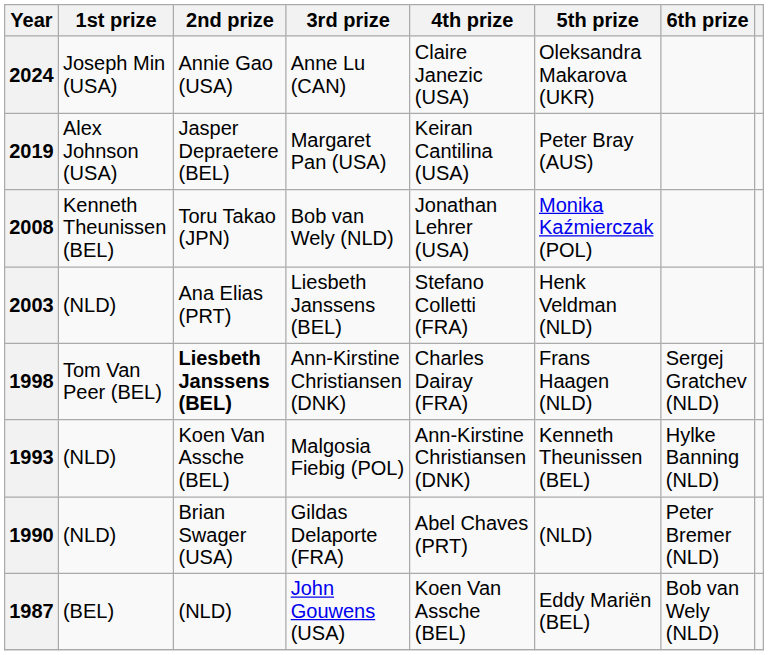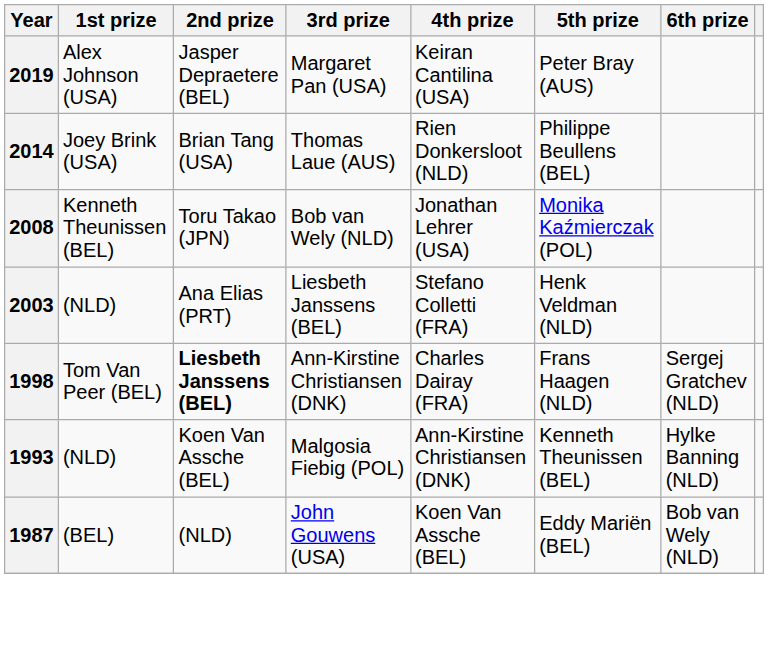 <table class="wikitable">
 <tr>
 <th scope="col">Year</th>
 <th scope="col">1st prize</th>
 <th scope="col">2nd prize</th>
 <th scope="col">3rd prize</th>
 <th scope="col">4th prize</th>
 <th scope="col">5th prize</th>
 <th scope="col">6th prize</th>
 <th scope="col"></th>
 </tr>
 <tr>
-<th scope="row">2024</th>
-<td>Joseph Min (USA)</td>
-<td>Annie Gao (USA)</td>
-<td>Anne Lu (CAN)</td>
-<td>Claire Janezic (USA)</td>
-<td>Oleksandra Makarova (UKR)</td>
-<td></td>
-<td></td>
-</tr>
-<tr>
 <th scope="row">2019</th>
 <td>Alex Johnson (USA)</td>
 <td>Jasper Depraetere (BEL)</td>
 <td>Margaret Pan (USA)</td>
 <td>Keiran Cantilina (USA)</td>
 <td>Peter Bray (AUS)</td>
+<td></td>
+<td></td>
+</tr>
+<tr>
+<th scope="row">2014</th>
+<td>Joey Brink (USA)</td>
+<td>Brian Tang (USA)</td>
+<td>Thomas Laue (AUS)</td>
+<td>Rien Donkersloot (NLD)</td>
+<td>Philippe Beullens (BEL)</td>
 <td></td>
 <td></td>
 </tr>
 <tr>
 <th scope="row">2008</th>
 <td>Kenneth Theunissen (BEL)</td>
 <td>Toru Takao (JPN)</td>
 <td>Bob van Wely (NLD)</td>
 <td>Jonathan Lehrer (USA)</td>
 <td><a href='#'>Monika Kaźmierczak</a> (POL)</td>
 <td></td>
 <td></td>
 </tr>
 <tr>
 <th scope="row">2003</th>
 <td> (NLD)</td>
 <td>Ana Elias (PRT)</td>
 <td>Liesbeth Janssens (BEL)</td>
 <td>Stefano Colletti (FRA)</td>
 <td>Henk Veldman (NLD)</td>
 <td></td>
 <td></td>
 </tr>
 <tr>
 <th scope="row">1998</th>
 <td>Tom Van Peer (BEL)</td>
 <td><strong>Liesbeth Janssens (BEL)</strong></td>
 <td>Ann-Kirstine Christiansen (DNK)</td>
 <td>Charles Dairay (FRA)</td>
 <td>Frans Haagen (NLD)</td>
 <td>Sergej Gratchev (NLD)</td>
 <td></td>
 </tr>
 <tr>
 <th scope="row">1993</th>
 <td> (NLD)</td>
 <td>Koen Van Assche (BEL)</td>
 <td>Malgosia Fiebig (POL)</td>
 <td>Ann-Kirstine Christiansen (DNK)</td>
 <td>Kenneth Theunissen (BEL)</td>
 <td>Hylke Banning (NLD)</td>
 <td></td>
 </tr>
 <tr>
-<th scope="row">1990</th>
-<td> (NLD)</td>
-<td>Brian Swager (USA)</td>
-<td>Gildas Delaporte (FRA)</td>
-<td>Abel Chaves (PRT)</td>
-<td> (NLD)</td>
-<td>Peter Bremer (NLD)</td>
-<td></td>
-</tr>
-<tr>
 <th scope="row">1987</th>
 <td> (BEL)</td>
 <td> (NLD)</td>
 <td><a href='#'>John Gouwens</a> (USA)</td>
 <td>Koen Van Assche (BEL)</td>
 <td>Eddy Mariën (BEL)</td>
 <td>Bob van Wely (NLD)</td>
 <td></td>
 </tr>
 <tr>
 </tr>
 </table>
